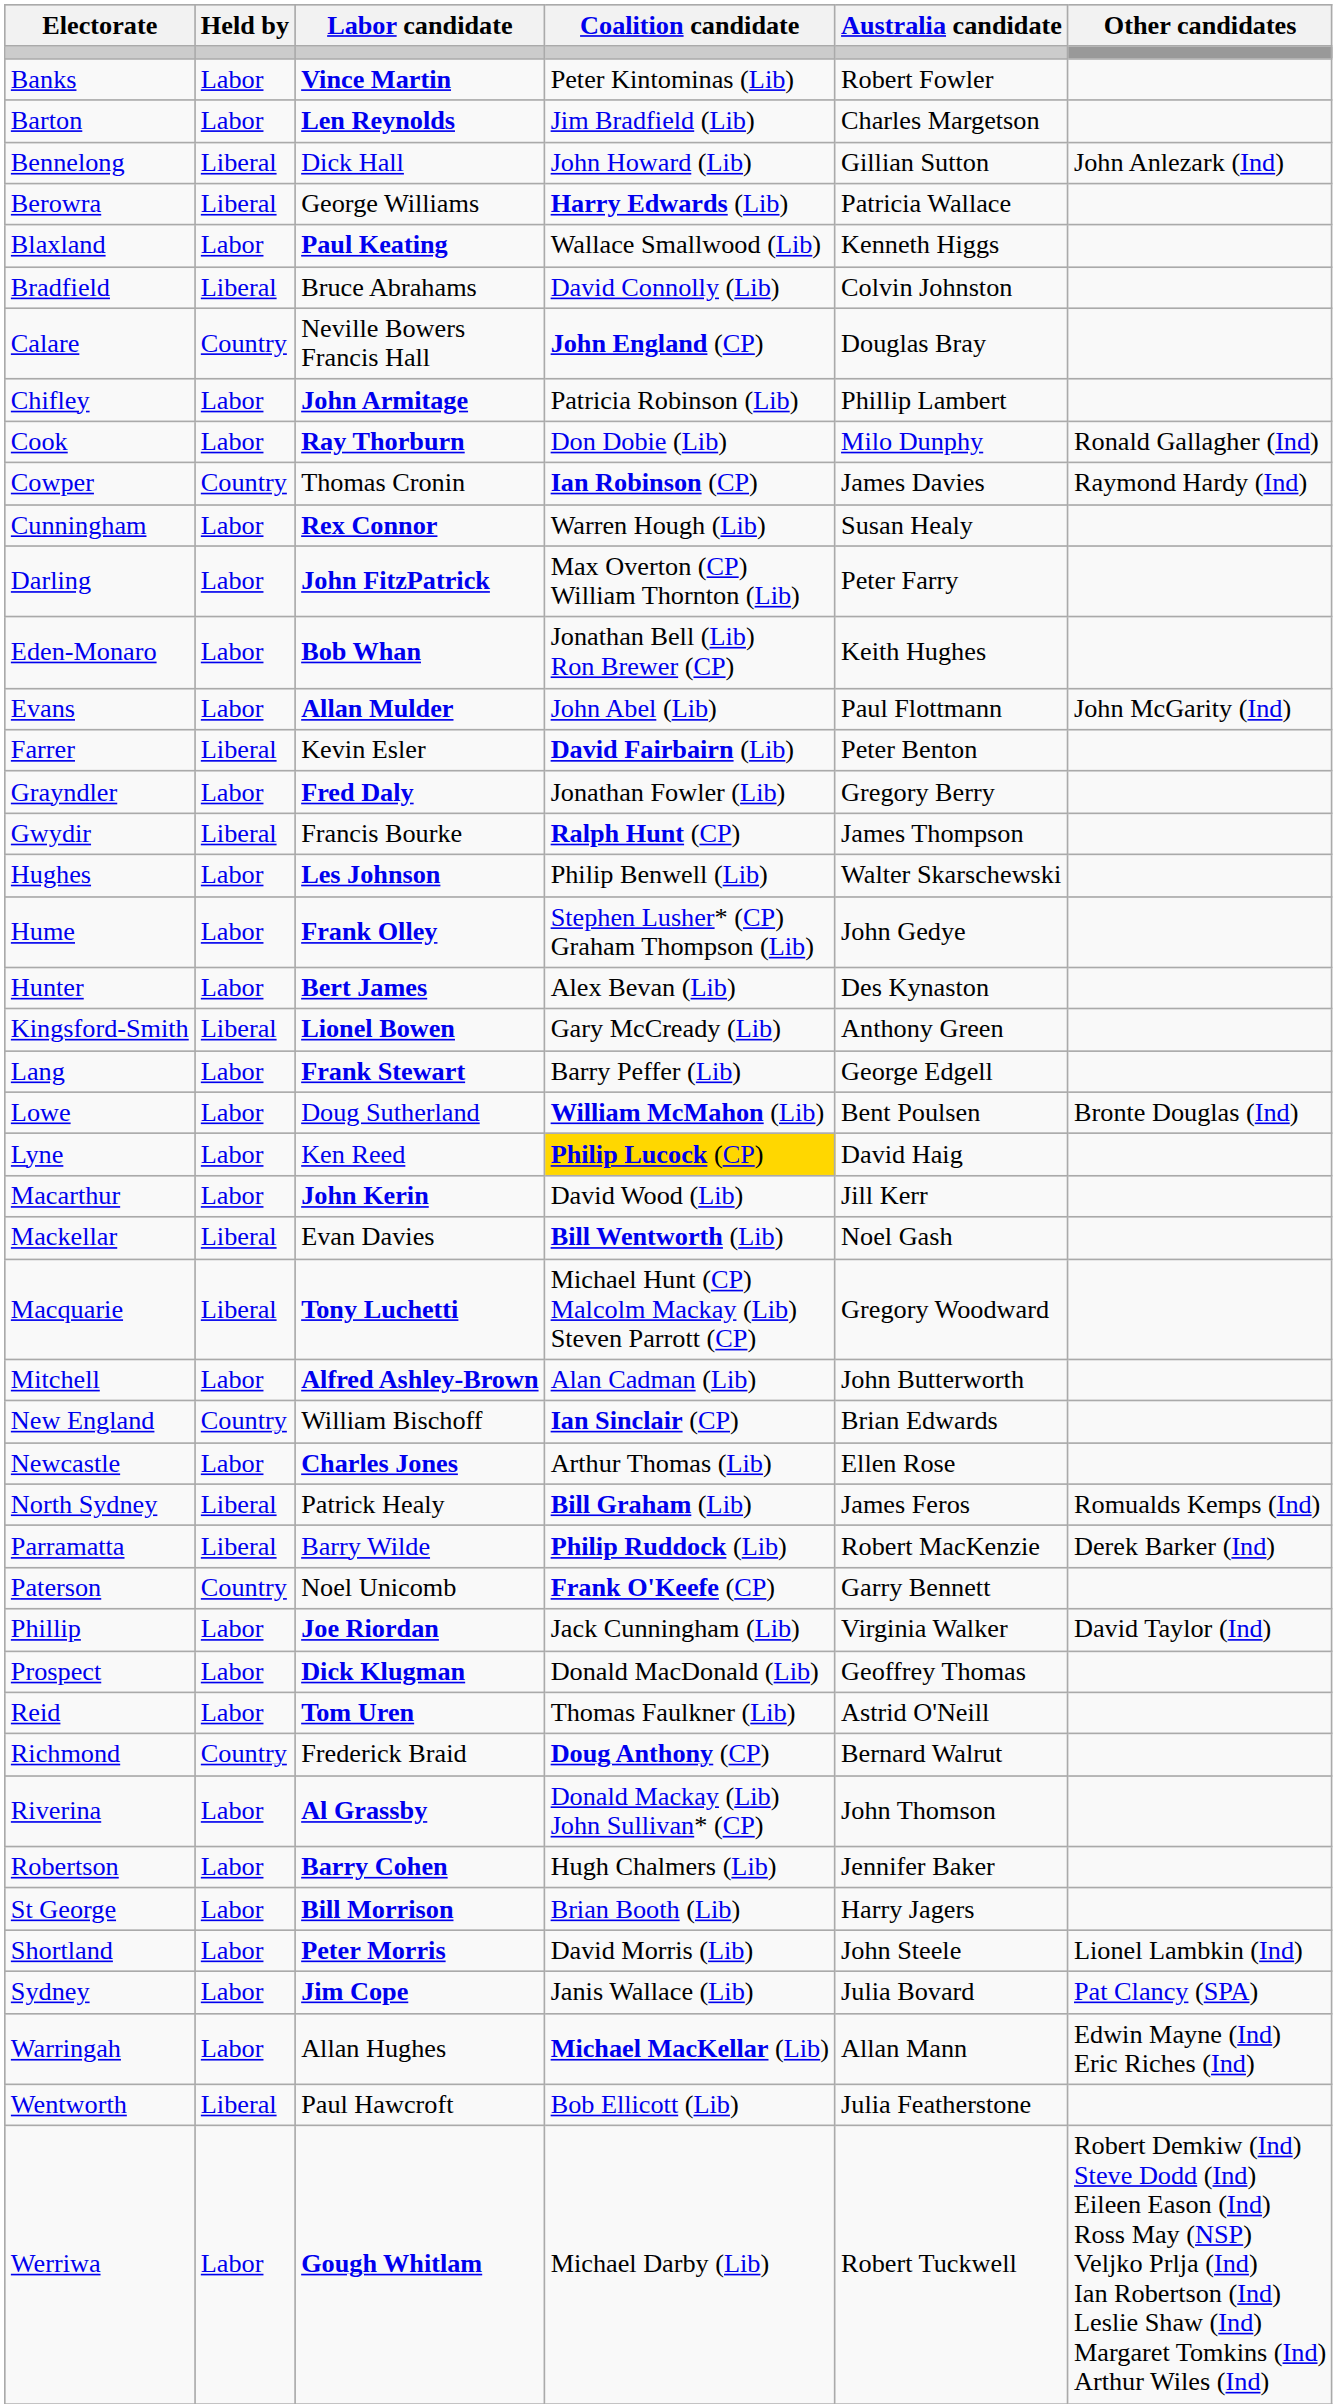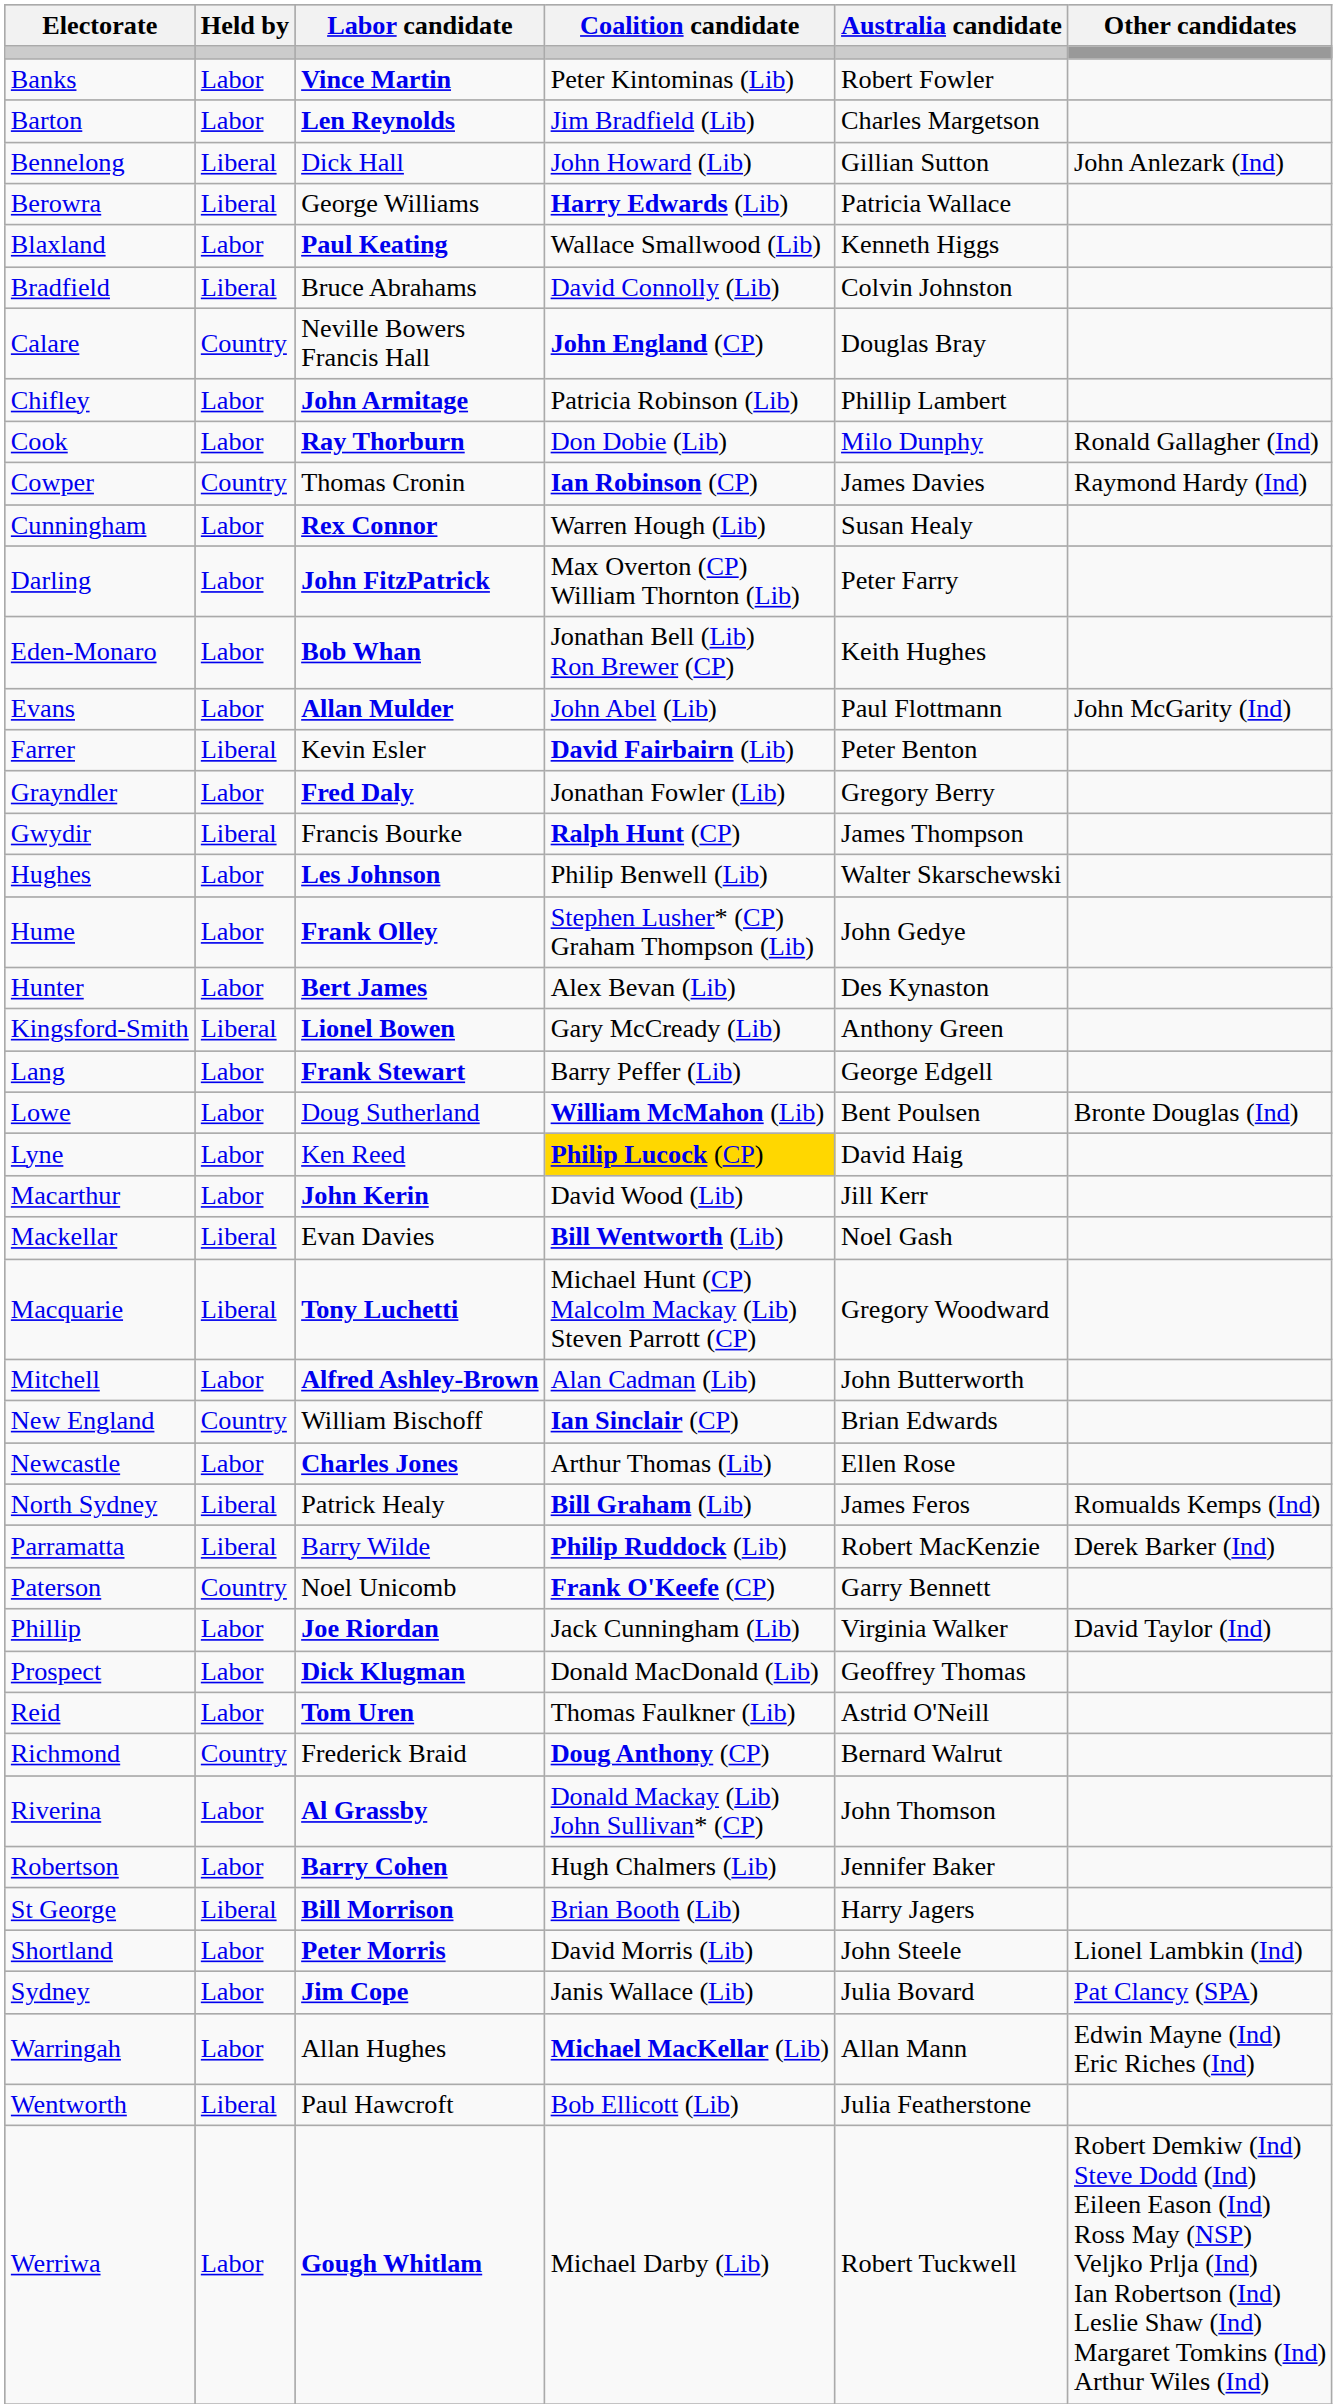 <table class="wikitable">
 <tr>
 <th>Electorate</th>
 <th>Held by</th>
 <th><a href='#'>Labor</a> candidate</th>
 <th><a href='#'>Coalition</a> candidate</th>
 <th><a href='#'>Australia</a> candidate</th>
 <th>Other candidates</th>
 </tr>
 <tr bgcolor="#cccccc">
 <td></td>
 <td></td>
 <td></td>
 <td></td>
 <td></td>
 <td bgcolor="#999999"></td>
 </tr>
 <tr>
 <td><a href='#'>Banks</a></td>
 <td><a href='#'>Labor</a></td>
 <td><strong><a href='#'>Vince Martin</a></strong></td>
 <td>Peter Kintominas (<a href='#'>Lib</a>)</td>
 <td>Robert Fowler</td>
 <td></td>
 </tr>
 <tr>
 <td><a href='#'>Barton</a></td>
 <td><a href='#'>Labor</a></td>
 <td><strong><a href='#'>Len Reynolds</a></strong></td>
 <td><a href='#'>Jim Bradfield</a> (<a href='#'>Lib</a>)</td>
 <td>Charles Margetson</td>
 <td></td>
 </tr>
 <tr>
 <td><a href='#'>Bennelong</a></td>
 <td><a href='#'>Liberal</a></td>
 <td><a href='#'>Dick Hall</a></td>
 <td><a href='#'>John Howard</a> (<a href='#'>Lib</a>)</td>
 <td>Gillian Sutton</td>
 <td>John Anlezark (<a href='#'>Ind</a>)</td>
 </tr>
 <tr>
 <td><a href='#'>Berowra</a></td>
 <td><a href='#'>Liberal</a></td>
 <td>George Williams</td>
 <td><strong><a href='#'>Harry Edwards</a></strong> (<a href='#'>Lib</a>)</td>
 <td>Patricia Wallace</td>
 <td></td>
 </tr>
 <tr>
 <td><a href='#'>Blaxland</a></td>
 <td><a href='#'>Labor</a></td>
 <td><strong><a href='#'>Paul Keating</a></strong></td>
 <td>Wallace Smallwood (<a href='#'>Lib</a>)</td>
 <td>Kenneth Higgs</td>
 <td></td>
 </tr>
 <tr>
 <td><a href='#'>Bradfield</a></td>
 <td><a href='#'>Liberal</a></td>
 <td>Bruce Abrahams</td>
 <td><a href='#'>David Connolly</a> (<a href='#'>Lib</a>)</td>
 <td>Colvin Johnston</td>
 <td></td>
 </tr>
 <tr>
 <td><a href='#'>Calare</a></td>
 <td><a href='#'>Country</a></td>
 <td>Neville Bowers<br>Francis Hall</td>
 <td><strong><a href='#'>John England</a></strong> (<a href='#'>CP</a>)</td>
 <td>Douglas Bray</td>
 <td></td>
 </tr>
 <tr>
 <td><a href='#'>Chifley</a></td>
 <td><a href='#'>Labor</a></td>
 <td><strong><a href='#'>John Armitage</a></strong></td>
 <td>Patricia Robinson (<a href='#'>Lib</a>)</td>
 <td>Phillip Lambert</td>
 <td></td>
 </tr>
 <tr>
 <td><a href='#'>Cook</a></td>
 <td><a href='#'>Labor</a></td>
 <td><strong><a href='#'>Ray Thorburn</a></strong></td>
 <td><a href='#'>Don Dobie</a> (<a href='#'>Lib</a>)</td>
 <td><a href='#'>Milo Dunphy</a></td>
 <td>Ronald Gallagher (<a href='#'>Ind</a>)</td>
 </tr>
 <tr>
 <td><a href='#'>Cowper</a></td>
 <td><a href='#'>Country</a></td>
 <td>Thomas Cronin</td>
 <td><strong><a href='#'>Ian Robinson</a></strong> (<a href='#'>CP</a>)</td>
 <td>James Davies</td>
 <td>Raymond Hardy (<a href='#'>Ind</a>)</td>
 </tr>
 <tr>
 <td><a href='#'>Cunningham</a></td>
 <td><a href='#'>Labor</a></td>
 <td><strong><a href='#'>Rex Connor</a></strong></td>
 <td>Warren Hough (<a href='#'>Lib</a>)</td>
 <td>Susan Healy</td>
 <td></td>
 </tr>
 <tr>
 <td><a href='#'>Darling</a></td>
 <td><a href='#'>Labor</a></td>
 <td><strong><a href='#'>John FitzPatrick</a></strong></td>
 <td>Max Overton (<a href='#'>CP</a>)<br>William Thornton (<a href='#'>Lib</a>)</td>
 <td>Peter Farry</td>
 <td></td>
 </tr>
 <tr>
 <td><a href='#'>Eden-Monaro</a></td>
 <td><a href='#'>Labor</a></td>
 <td><strong><a href='#'>Bob Whan</a></strong></td>
 <td>Jonathan Bell (<a href='#'>Lib</a>)<br><a href='#'>Ron Brewer</a> (<a href='#'>CP</a>)</td>
 <td>Keith Hughes</td>
 <td></td>
 </tr>
 <tr>
 <td><a href='#'>Evans</a></td>
 <td><a href='#'>Labor</a></td>
 <td><strong><a href='#'>Allan Mulder</a></strong></td>
 <td><a href='#'>John Abel</a> (<a href='#'>Lib</a>)</td>
 <td>Paul Flottmann</td>
 <td>John McGarity (<a href='#'>Ind</a>)</td>
 </tr>
 <tr>
 <td><a href='#'>Farrer</a></td>
 <td><a href='#'>Liberal</a></td>
 <td>Kevin Esler</td>
 <td><strong><a href='#'>David Fairbairn</a></strong> (<a href='#'>Lib</a>)</td>
 <td>Peter Benton</td>
 <td></td>
 </tr>
 <tr>
 <td><a href='#'>Grayndler</a></td>
 <td><a href='#'>Labor</a></td>
 <td><strong><a href='#'>Fred Daly</a></strong></td>
 <td>Jonathan Fowler (<a href='#'>Lib</a>)</td>
 <td>Gregory Berry</td>
 <td></td>
 </tr>
 <tr>
 <td><a href='#'>Gwydir</a></td>
 <td><a href='#'>Liberal</a></td>
 <td>Francis Bourke</td>
 <td><strong><a href='#'>Ralph Hunt</a></strong> (<a href='#'>CP</a>)</td>
 <td>James Thompson</td>
 <td></td>
 </tr>
 <tr>
 <td><a href='#'>Hughes</a></td>
 <td><a href='#'>Labor</a></td>
 <td><strong><a href='#'>Les Johnson</a></strong></td>
 <td>Philip Benwell (<a href='#'>Lib</a>)</td>
 <td>Walter Skarschewski</td>
 <td></td>
 </tr>
 <tr>
 <td><a href='#'>Hume</a></td>
 <td><a href='#'>Labor</a></td>
 <td><strong><a href='#'>Frank Olley</a></strong></td>
 <td><a href='#'>Stephen Lusher</a>* (<a href='#'>CP</a>)<br>Graham Thompson (<a href='#'>Lib</a>)</td>
 <td>John Gedye</td>
 <td></td>
 </tr>
 <tr>
 <td><a href='#'>Hunter</a></td>
 <td><a href='#'>Labor</a></td>
 <td><strong><a href='#'>Bert James</a></strong></td>
 <td>Alex Bevan (<a href='#'>Lib</a>)</td>
 <td>Des Kynaston</td>
 <td></td>
 </tr>
 <tr>
 <td><a href='#'>Kingsford-Smith</a></td>
 <td><a href='#'>Liberal</a></td>
 <td><strong><a href='#'>Lionel Bowen</a></strong></td>
 <td>Gary McCready (<a href='#'>Lib</a>)</td>
 <td>Anthony Green</td>
 <td></td>
 </tr>
 <tr>
 <td><a href='#'>Lang</a></td>
 <td><a href='#'>Labor</a></td>
 <td><strong><a href='#'>Frank Stewart</a></strong></td>
 <td>Barry Peffer (<a href='#'>Lib</a>)</td>
 <td>George Edgell</td>
 <td></td>
 </tr>
 <tr>
 <td><a href='#'>Lowe</a></td>
 <td><a href='#'>Labor</a></td>
 <td><a href='#'>Doug Sutherland</a></td>
 <td><strong><a href='#'>William McMahon</a></strong> (<a href='#'>Lib</a>)</td>
 <td>Bent Poulsen</td>
 <td>Bronte Douglas (<a href='#'>Ind</a>)</td>
 </tr>
 <tr>
 <td><a href='#'>Lyne</a></td>
 <td><a href='#'>Labor</a></td>
 <td><a href='#'>Ken Reed</a></td>
 <td style="background: gold;"><strong><a href='#'>Philip Lucock</a></strong> (<a href='#'>CP</a>)</td>
 <td>David Haig</td>
 <td></td>
 </tr>
 <tr>
 <td><a href='#'>Macarthur</a></td>
 <td><a href='#'>Labor</a></td>
 <td><strong><a href='#'>John Kerin</a></strong></td>
 <td>David Wood (<a href='#'>Lib</a>)</td>
 <td>Jill Kerr</td>
 <td></td>
 </tr>
 <tr>
 <td><a href='#'>Mackellar</a></td>
 <td><a href='#'>Liberal</a></td>
 <td>Evan Davies</td>
 <td><strong><a href='#'>Bill Wentworth</a></strong> (<a href='#'>Lib</a>)</td>
 <td>Noel Gash</td>
 <td></td>
 </tr>
 <tr>
 <td><a href='#'>Macquarie</a></td>
 <td><a href='#'>Liberal</a></td>
 <td><strong><a href='#'>Tony Luchetti</a></strong></td>
 <td>Michael Hunt (<a href='#'>CP</a>)<br><a href='#'>Malcolm Mackay</a> (<a href='#'>Lib</a>)<br>Steven Parrott (<a href='#'>CP</a>)</td>
 <td>Gregory Woodward</td>
 <td></td>
 </tr>
 <tr>
 <td><a href='#'>Mitchell</a></td>
 <td><a href='#'>Labor</a></td>
 <td><strong><a href='#'>Alfred Ashley-Brown</a></strong></td>
 <td><a href='#'>Alan Cadman</a> (<a href='#'>Lib</a>)</td>
 <td>John Butterworth</td>
 <td></td>
 </tr>
 <tr>
 <td><a href='#'>New England</a></td>
 <td><a href='#'>Country</a></td>
 <td>William Bischoff</td>
 <td><strong><a href='#'>Ian Sinclair</a></strong> (<a href='#'>CP</a>)</td>
 <td>Brian Edwards</td>
 <td></td>
 </tr>
 <tr>
 <td><a href='#'>Newcastle</a></td>
 <td><a href='#'>Labor</a></td>
 <td><strong><a href='#'>Charles Jones</a></strong></td>
 <td>Arthur Thomas (<a href='#'>Lib</a>)</td>
 <td>Ellen Rose</td>
 <td></td>
 </tr>
 <tr>
 <td><a href='#'>North Sydney</a></td>
 <td><a href='#'>Liberal</a></td>
 <td>Patrick Healy</td>
 <td><strong><a href='#'>Bill Graham</a></strong> (<a href='#'>Lib</a>)</td>
 <td>James Feros</td>
 <td>Romualds Kemps (<a href='#'>Ind</a>)</td>
 </tr>
 <tr>
 <td><a href='#'>Parramatta</a></td>
 <td><a href='#'>Liberal</a></td>
 <td><a href='#'>Barry Wilde</a></td>
 <td><strong><a href='#'>Philip Ruddock</a></strong> (<a href='#'>Lib</a>)</td>
 <td>Robert MacKenzie</td>
 <td>Derek Barker (<a href='#'>Ind</a>)</td>
 </tr>
 <tr>
 <td><a href='#'>Paterson</a></td>
 <td><a href='#'>Country</a></td>
 <td>Noel Unicomb</td>
 <td><strong><a href='#'>Frank O'Keefe</a></strong> (<a href='#'>CP</a>)</td>
 <td>Garry Bennett</td>
 <td></td>
 </tr>
 <tr>
 <td><a href='#'>Phillip</a></td>
 <td><a href='#'>Labor</a></td>
 <td><strong><a href='#'>Joe Riordan</a></strong></td>
 <td>Jack Cunningham (<a href='#'>Lib</a>)</td>
 <td>Virginia Walker</td>
 <td>David Taylor (<a href='#'>Ind</a>)</td>
 </tr>
 <tr>
 <td><a href='#'>Prospect</a></td>
 <td><a href='#'>Labor</a></td>
 <td><strong><a href='#'>Dick Klugman</a></strong></td>
 <td>Donald MacDonald (<a href='#'>Lib</a>)</td>
 <td>Geoffrey Thomas</td>
 <td></td>
 </tr>
 <tr>
 <td><a href='#'>Reid</a></td>
 <td><a href='#'>Labor</a></td>
 <td><strong><a href='#'>Tom Uren</a></strong></td>
 <td>Thomas Faulkner (<a href='#'>Lib</a>)</td>
 <td>Astrid O'Neill</td>
 <td></td>
 </tr>
 <tr>
 <td><a href='#'>Richmond</a></td>
 <td><a href='#'>Country</a></td>
 <td>Frederick Braid</td>
 <td><strong><a href='#'>Doug Anthony</a></strong> (<a href='#'>CP</a>)</td>
 <td>Bernard Walrut</td>
 <td></td>
 </tr>
 <tr>
 <td><a href='#'>Riverina</a></td>
 <td><a href='#'>Labor</a></td>
 <td><strong><a href='#'>Al Grassby</a></strong></td>
 <td><a href='#'>Donald Mackay</a> (<a href='#'>Lib</a>)<br><a href='#'>John Sullivan</a>* (<a href='#'>CP</a>)</td>
 <td>John Thomson</td>
 <td></td>
 </tr>
 <tr>
 <td><a href='#'>Robertson</a></td>
 <td><a href='#'>Labor</a></td>
 <td><strong><a href='#'>Barry Cohen</a></strong></td>
 <td>Hugh Chalmers (<a href='#'>Lib</a>)</td>
 <td>Jennifer Baker</td>
 <td></td>
 </tr>
 <tr>
 <td><a href='#'>St George</a></td>
-<td><a href='#'>Labor</a></td>
+<td><a href='#'>Liberal</a></td>
 <td><strong><a href='#'>Bill Morrison</a></strong></td>
 <td><a href='#'>Brian Booth</a> (<a href='#'>Lib</a>)</td>
 <td>Harry Jagers</td>
 <td></td>
 </tr>
 <tr>
 <td><a href='#'>Shortland</a></td>
 <td><a href='#'>Labor</a></td>
 <td><strong><a href='#'>Peter Morris</a></strong></td>
 <td>David Morris (<a href='#'>Lib</a>)</td>
 <td>John Steele</td>
 <td>Lionel Lambkin (<a href='#'>Ind</a>)</td>
 </tr>
 <tr>
 <td><a href='#'>Sydney</a></td>
 <td><a href='#'>Labor</a></td>
 <td><strong><a href='#'>Jim Cope</a></strong></td>
 <td>Janis Wallace (<a href='#'>Lib</a>)</td>
 <td>Julia Bovard</td>
 <td><a href='#'>Pat Clancy</a> (<a href='#'>SPA</a>)</td>
 </tr>
 <tr>
 <td><a href='#'>Warringah</a></td>
 <td><a href='#'>Labor</a></td>
 <td>Allan Hughes</td>
 <td><strong><a href='#'>Michael MacKellar</a></strong> (<a href='#'>Lib</a>)</td>
 <td>Allan Mann</td>
 <td>Edwin Mayne (<a href='#'>Ind</a>)<br>Eric Riches (<a href='#'>Ind</a>)</td>
 </tr>
 <tr>
 <td><a href='#'>Wentworth</a></td>
 <td><a href='#'>Liberal</a></td>
 <td>Paul Hawcroft</td>
 <td><a href='#'>Bob Ellicott</a> (<a href='#'>Lib</a>)</td>
 <td>Julia Featherstone</td>
 <td></td>
 </tr>
 <tr>
 <td><a href='#'>Werriwa</a></td>
 <td><a href='#'>Labor</a></td>
 <td><strong><a href='#'>Gough Whitlam</a></strong></td>
 <td>Michael Darby (<a href='#'>Lib</a>)</td>
 <td>Robert Tuckwell</td>
 <td>Robert Demkiw (<a href='#'>Ind</a>)<br><a href='#'>Steve Dodd</a> (<a href='#'>Ind</a>)<br>Eileen Eason (<a href='#'>Ind</a>)<br>Ross May (<a href='#'>NSP</a>)<br>Veljko Prlja (<a href='#'>Ind</a>)<br>Ian Robertson (<a href='#'>Ind</a>)<br>Leslie Shaw (<a href='#'>Ind</a>)<br>Margaret Tomkins (<a href='#'>Ind</a>)<br>Arthur Wiles (<a href='#'>Ind</a>)</td>
 </tr>
 </table>
